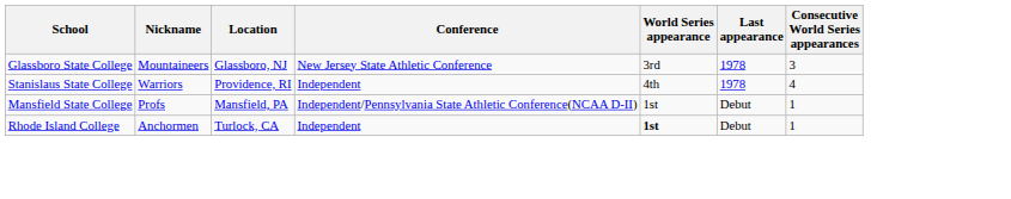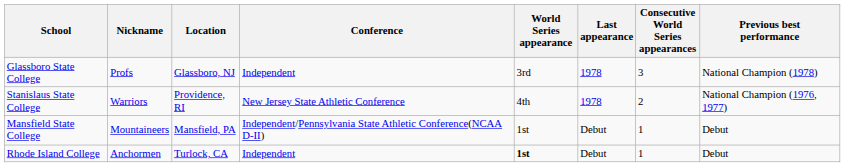 <table class="wikitable sortable">
 <tr>
 <th>School</th>
 <th>Nickname</th>
 <th>Location</th>
 <th>Conference</th>
 <th data-sort-type="number">World Series<br>appearance</th>
 <th data-sort-type="number">Last<br>appearance</th>
 <th>Consecutive<br>World Series<br>appearances</th>
+<th>Previous best<br>performance</th>
 </tr>
 <tr>
 <td><a href='#'>Glassboro State College</a></td>
-<td><a href='#'>Mountaineers</a></td>
+<td><a href='#'>Profs</a></td>
 <td><a href='#'>Glassboro, NJ</a></td>
-<td><a href='#'>New Jersey State Athletic Conference</a></td>
+<td><a href='#'>Independent</a></td>
 <td>3rd</td>
 <td><a href='#'>1978</a></td>
 <td>3</td>
+<td>National Champion (<a href='#'>1978</a>)</td>
 </tr>
 <tr>
 <td><a href='#'>Stanislaus State College</a></td>
 <td><a href='#'>Warriors</a></td>
 <td><a href='#'>Providence, RI</a></td>
-<td><a href='#'>Independent</a></td>
+<td><a href='#'>New Jersey State Athletic Conference</a></td>
 <td>4th</td>
 <td><a href='#'>1978</a></td>
-<td>4</td>
+<td>2</td>
+<td>National Champion (<a href='#'>1976</a>, <a href='#'>1977</a>)</td>
 </tr>
 <tr>
 <td><a href='#'>Mansfield State College</a></td>
-<td><a href='#'>Profs</a></td>
+<td><a href='#'>Mountaineers</a></td>
 <td><a href='#'>Mansfield, PA</a></td>
 <td><a href='#'>Independent</a>/<a href='#'>Pennsylvania State Athletic Conference</a>(<a href='#'>NCAA D-II</a>)</td>
 <td>1st</td>
 <td>Debut</td>
 <td>1</td>
+<td>Debut</td>
 </tr>
 <tr>
 <td><a href='#'>Rhode Island College</a></td>
 <td><a href='#'>Anchormen</a></td>
 <td><a href='#'>Turlock, CA</a></td>
 <td><a href='#'>Independent</a></td>
 <td><strong>1st</strong></td>
 <td>Debut</td>
 <td>1</td>
+<td>Debut</td>
 </tr>
 </table>
